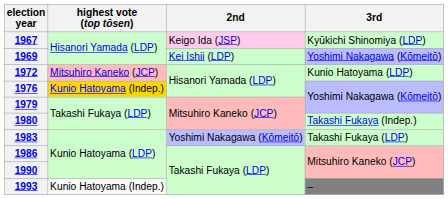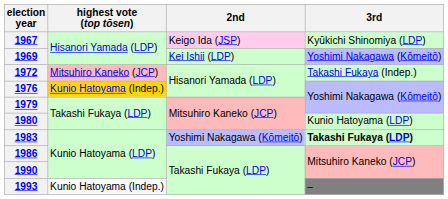 <table class="wikitable" border="1">
 <tr>
 <th>election<br>year</th>
 <th>highest vote<br>(<em>top tōsen</em>)</th>
 <th>2nd</th>
 <th>3rd</th>
 </tr>
 <tr>
 <th><a href='#'>1967</a></th>
 <td rowspan="2" bgcolor="#CCFFCC"><a href='#'>Hisanori Yamada</a> (<a href='#'>LDP</a>)</td>
 <td bgcolor="#FFCCEE">Keigo Ida (<a href='#'>JSP</a>)</td>
 <td bgcolor="#CCFFCC">Kyūkichi Shinomiya (<a href='#'>LDP</a>)</td>
 </tr>
 <tr>
 <th><a href='#'>1969</a></th>
 <td bgcolor="#CCFFCC"><a href='#'>Kei Ishii</a> (<a href='#'>LDP</a>)</td>
 <td bgcolor="#BBBBFF"><a href='#'>Yoshimi Nakagawa</a> (<a href='#'>Kōmeitō</a>)</td>
 </tr>
 <tr>
 <th><a href='#'>1972</a></th>
 <td bgcolor="#FFBBBB"><a href='#'>Mitsuhiro Kaneko</a> (<a href='#'>JCP</a>)</td>
 <td rowspan="2" bgcolor="#CCFFCC">Hisanori Yamada (<a href='#'>LDP</a>)</td>
-<td bgcolor="#CCFFCC">Kunio Hatoyama (<a href='#'>LDP</a>)</td>
+<td bgcolor="#CCFFCC"><a href='#'>Takashi Fukaya</a> (Indep.)</td>
 </tr>
 <tr>
 <th><a href='#'>1976</a></th>
 <td style="background: gold;"><a href='#'>Kunio Hatoyama</a> (Indep.)</td>
 <td rowspan="2" bgcolor="#BBBBFF">Yoshimi Nakagawa (<a href='#'>Kōmeitō</a>)</td>
 </tr>
 <tr>
 <th><a href='#'>1979</a></th>
 <td rowspan="2" bgcolor="#CCFFCC">Takashi Fukaya (<a href='#'>LDP</a>)</td>
 <td rowspan="2" bgcolor="#FFBBBB">Mitsuhiro Kaneko (<a href='#'>JCP</a>)</td>
 </tr>
 <tr>
 <th><a href='#'>1980</a></th>
-<td bgcolor="#CCFFCC"><a href='#'>Takashi Fukaya</a> (Indep.)</td>
+<td bgcolor="#CCFFCC">Kunio Hatoyama (<a href='#'>LDP</a>)</td>
 </tr>
 <tr>
 <th><a href='#'>1983</a></th>
 <td rowspan="3" bgcolor="#CCFFCC">Kunio Hatoyama (<a href='#'>LDP</a>)</td>
 <td bgcolor="#BBBBFF">Yoshimi Nakagawa (<a href='#'>Kōmeitō</a>)</td>
-<td bgcolor="#CCFFCC">Takashi Fukaya (<a href='#'>LDP</a>)</td>
+<td bgcolor="#CCFFCC"><strong>Takashi Fukaya (<a href='#'>LDP</a>)</strong></td>
 </tr>
 <tr>
 <th><a href='#'>1986</a></th>
 <td rowspan="3" bgcolor="#CCFFCC">Takashi Fukaya (<a href='#'>LDP</a>)</td>
 <td rowspan="2" bgcolor="#FFBBBB">Mitsuhiro Kaneko (<a href='#'>JCP</a>)</td>
 </tr>
 <tr>
 <th><a href='#'>1990</a></th>
 </tr>
 <tr>
 <th><a href='#'>1993</a></th>
 <td>Kunio Hatoyama (Indep.)</td>
 <td bgcolor=grey>–</td>
 </tr>
 </table>
